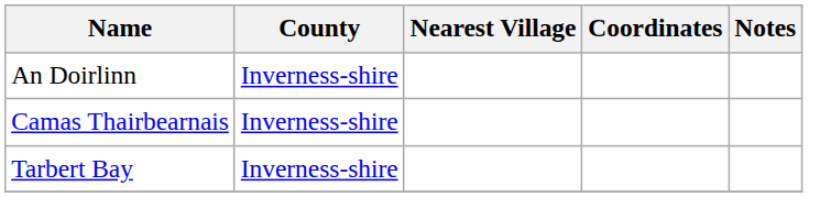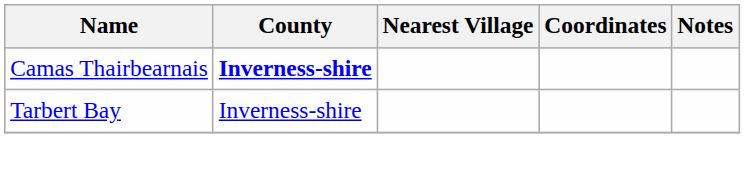 <table class="wikitable sortable" style="table-layout:fixed;background-color:#FEFEFE;font-size:95%;padding:0.30em;line-height:1.35em;">
 <tr>
 <th scope="col">Name</th>
 <th scope="col">County</th>
 <th scope="col">Nearest Village</th>
 <th scope="col" data-sort-type="number">Coordinates</th>
 <th scope="col">Notes</th>
 </tr>
 <tr>
-<td>An Doirlinn</td>
-<td><a href='#'>Inverness-shire</a></td>
-<td></td>
-<td></td>
-<td></td>
-</tr>
-<tr>
 <td><a href='#'>Camas Thairbearnais</a></td>
-<td><a href='#'>Inverness-shire</a></td>
+<td><strong><a href='#'>Inverness-shire</a></strong></td>
 <td></td>
 <td></td>
 <td></td>
 </tr>
 <tr>
 <td><a href='#'>Tarbert Bay</a></td>
 <td><a href='#'>Inverness-shire</a></td>
 <td></td>
 <td></td>
 <td></td>
 </tr>
 <tr>
 </tr>
 </table>
